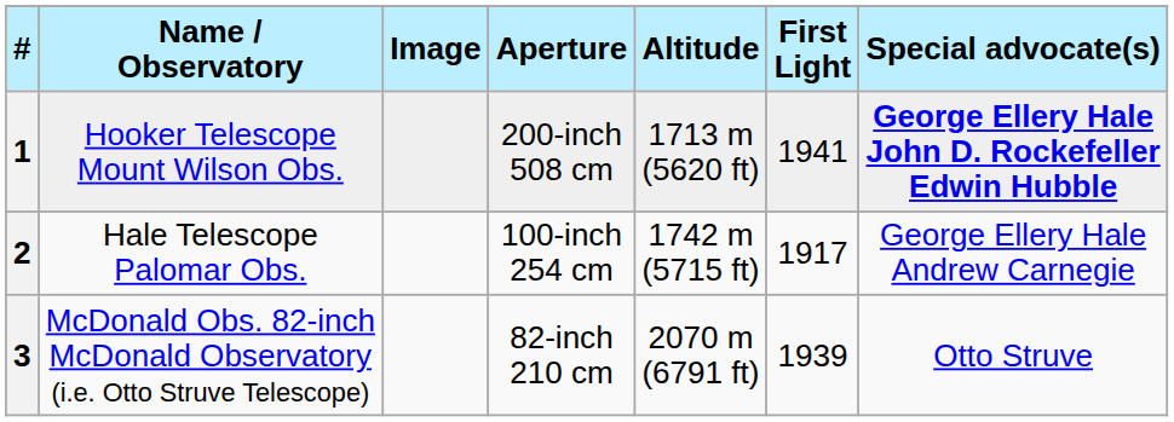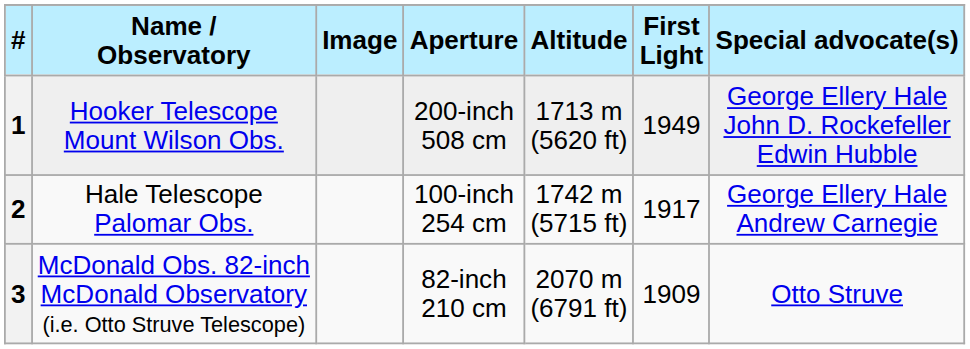 <table class="wikitable" style="font-size: 90%; text-align: center;">
 <tr>
 </tr>
 <tr>
 <th style="background:#bef;">#</th>
 <th style="background:#bef;">Name /<br>Observatory</th>
 <th style="width:40px; background:#bef;">Image</th>
 <th style="background:#bef;">Aperture</th>
 <th style="background:#bef;">Altitude</th>
 <th style="background:#bef;">First<br>Light</th>
 <th style="background:#bef;">Special advocate(s)</th>
 </tr>
 <tr style="background:#efefef;">
 <th>1</th>
 <td><a href='#'>Hooker Telescope</a><br><a href='#'>Mount Wilson Obs.</a></td>
 <td></td>
 <td>200-inch<br>508 cm</td>
 <td>1713 m<br>(5620 ft)</td>
-<td>1941</td>
-<td><strong><a href='#'>George Ellery Hale</a><br><a href='#'>John D. Rockefeller</a> <br> <a href='#'>Edwin Hubble</a></strong></td>
+<td>1949</td>
+<td><a href='#'>George Ellery Hale</a><br><a href='#'>John D. Rockefeller</a> <br> <a href='#'>Edwin Hubble</a></td>
 </tr>
 <tr>
 <th>2</th>
 <td>Hale Telescope<br><a href='#'>Palomar Obs.</a></td>
 <td></td>
 <td>100-inch<br>254 cm</td>
 <td>1742 m<br>(5715 ft)</td>
 <td>1917</td>
 <td><a href='#'>George Ellery Hale</a><br><a href='#'>Andrew Carnegie</a></td>
 </tr>
 <tr>
 <th>3</th>
 <td><a href='#'>McDonald Obs. 82-inch</a><br><a href='#'>McDonald Observatory</a> <br><small>(i.e. Otto Struve Telescope)</small></td>
 <td></td>
 <td>82-inch<br>210 cm</td>
 <td>2070 m<br>(6791 ft)</td>
-<td>1939</td>
+<td>1909</td>
 <td><a href='#'>Otto Struve</a></td>
 </tr>
 </table>
